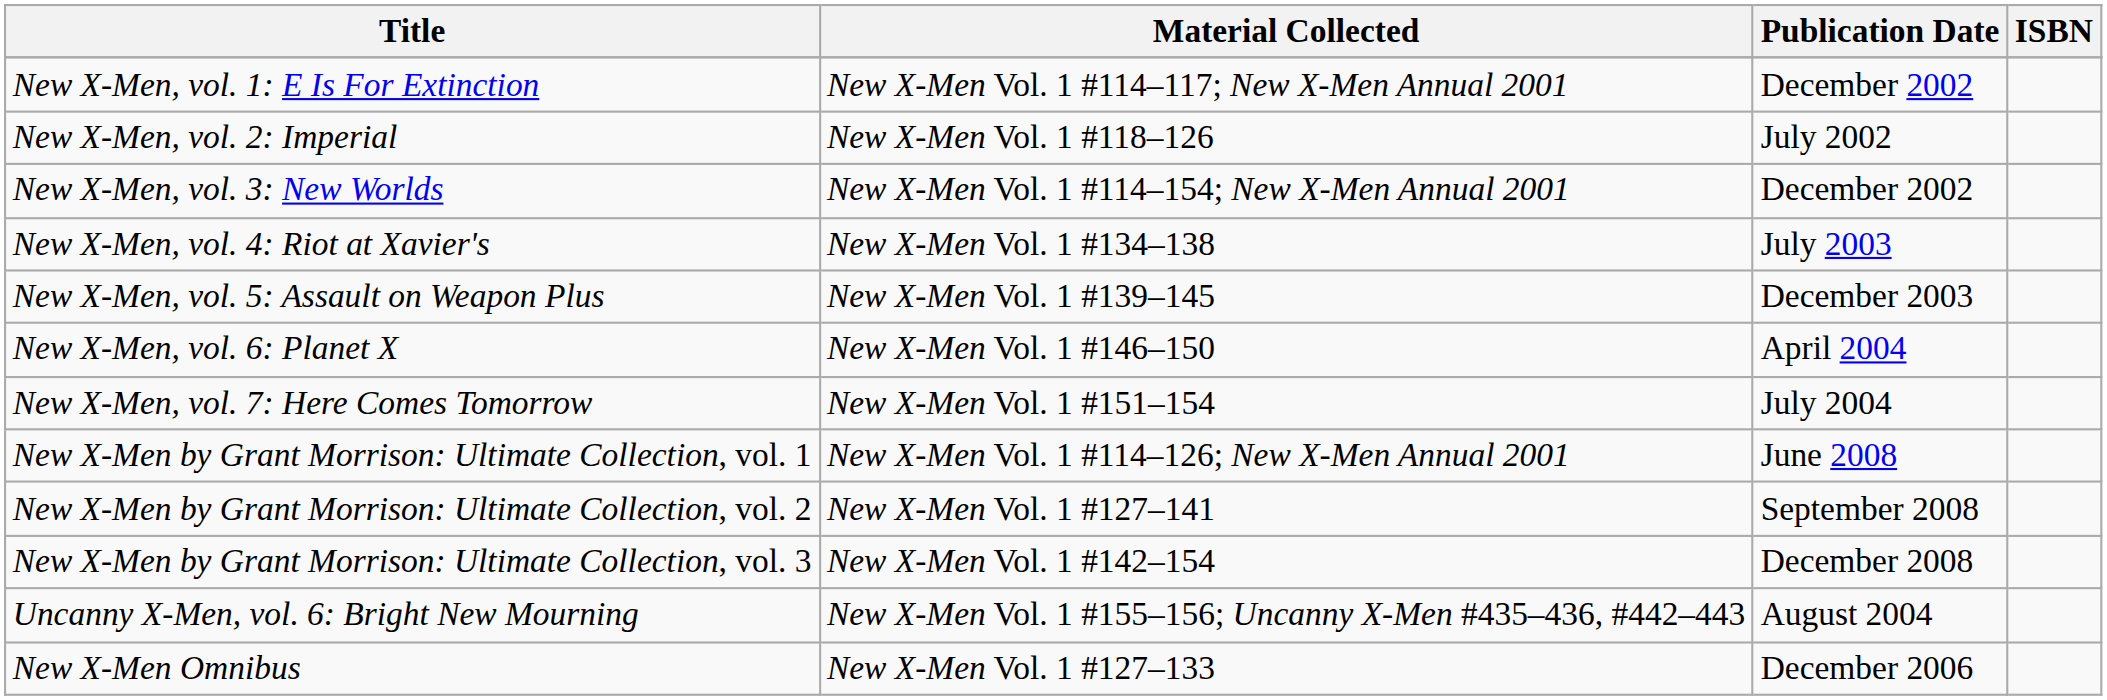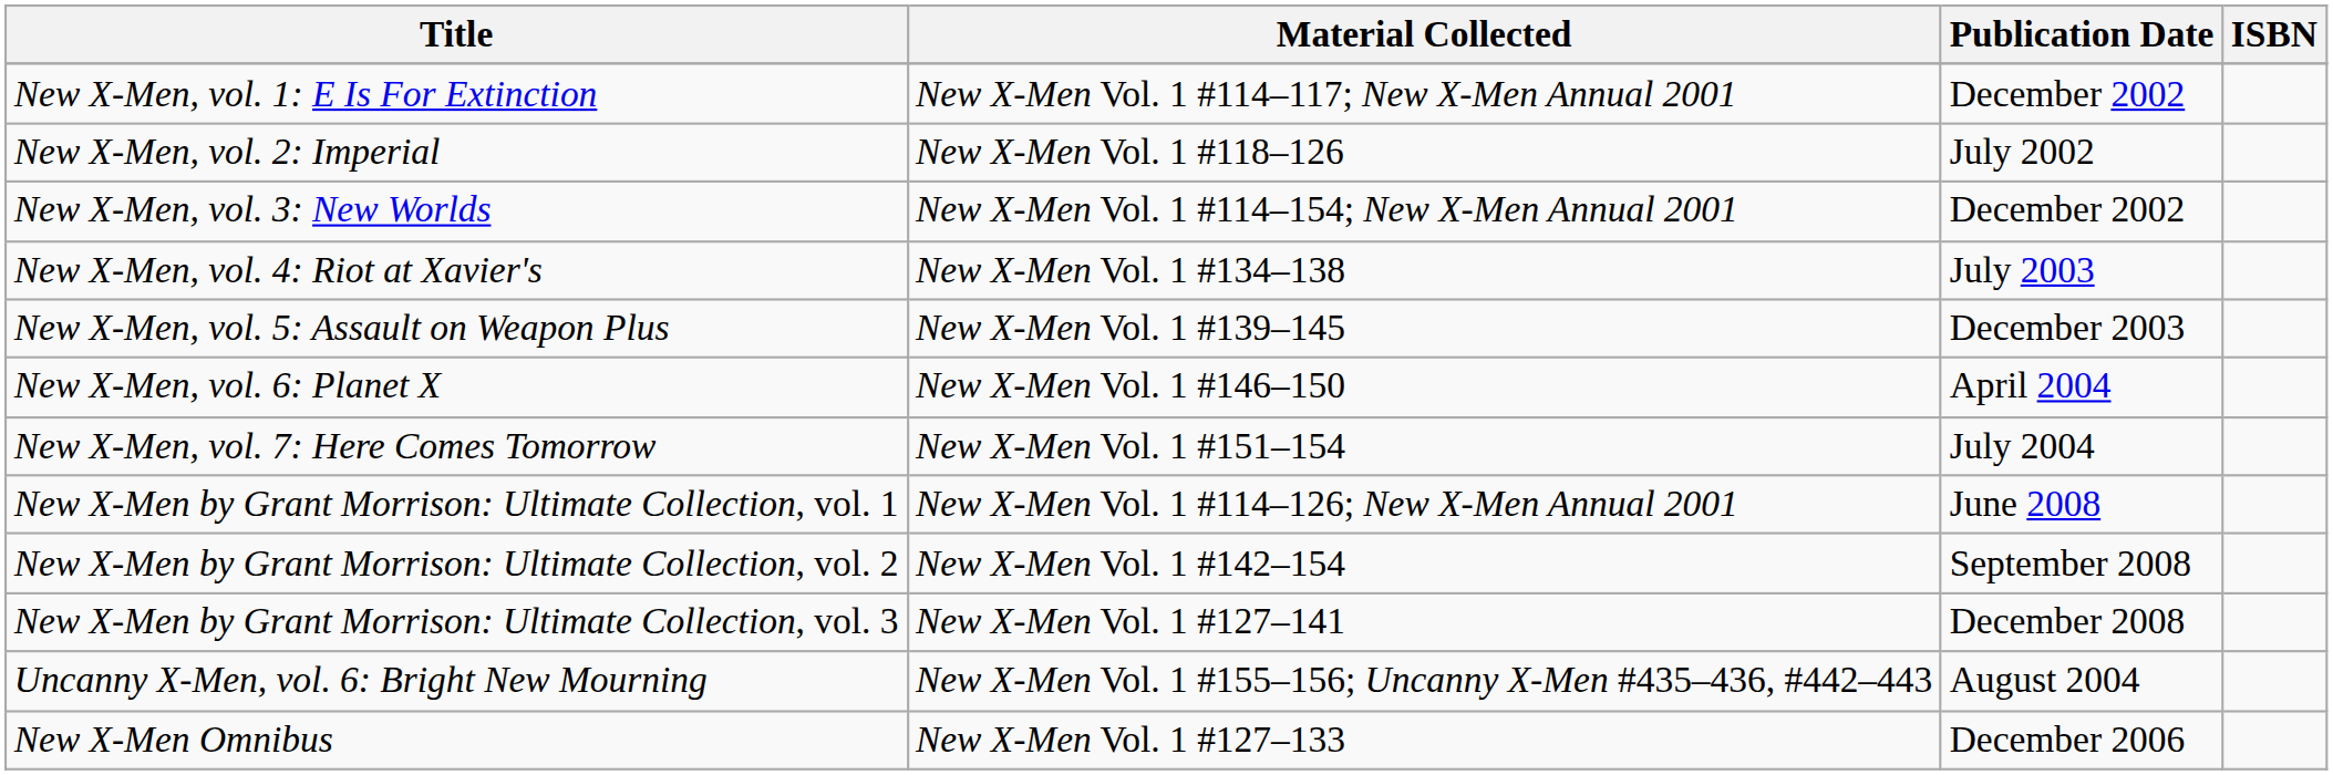 <table class="wikitable">
 <tr>
 <th>Title</th>
 <th>Material Collected</th>
 <th>Publication Date</th>
 <th>ISBN</th>
 </tr>
 <tr>
 </tr>
 <tr>
 <td><em>New X-Men, vol. 1: <a href='#'>E Is For Extinction</a></em></td>
 <td><em>New X-Men</em> Vol. 1 #114–117; <em>New X-Men Annual 2001</em></td>
 <td>December <a href='#'>2002</a></td>
 <td></td>
 </tr>
 <tr>
 <td><em>New X-Men, vol. 2: Imperial</em></td>
 <td><em>New X-Men</em> Vol. 1 #118–126</td>
 <td>July 2002</td>
 <td></td>
 </tr>
 <tr>
 <td><em>New X-Men, vol. 3: <a href='#'>New Worlds</a></em></td>
 <td><em>New X-Men</em> Vol. 1 #114–154; <em>New X-Men Annual 2001</em></td>
 <td>December 2002</td>
 <td></td>
 </tr>
 <tr>
 <td><em>New X-Men, vol. 4: Riot at Xavier's</em></td>
 <td><em>New X-Men</em> Vol. 1 #134–138</td>
 <td>July <a href='#'>2003</a></td>
 <td></td>
 </tr>
 <tr>
 <td><em>New X-Men, vol. 5: Assault on Weapon Plus</em></td>
 <td><em>New X-Men</em> Vol. 1 #139–145</td>
 <td>December 2003</td>
 <td></td>
 </tr>
 <tr>
 <td><em>New X-Men, vol. 6: Planet X</em></td>
 <td><em>New X-Men</em> Vol. 1 #146–150</td>
 <td>April <a href='#'>2004</a></td>
 <td></td>
 </tr>
 <tr>
 <td><em>New X-Men, vol. 7: Here Comes Tomorrow</em></td>
 <td><em>New X-Men</em> Vol. 1 #151–154</td>
 <td>July 2004</td>
 <td></td>
 </tr>
 <tr>
 <td><em>New X-Men by Grant Morrison: Ultimate Collection</em>, vol. 1</td>
 <td><em>New X-Men</em> Vol. 1 #114–126; <em>New X-Men Annual 2001</em></td>
 <td>June <a href='#'>2008</a></td>
 <td></td>
 </tr>
 <tr>
 <td><em>New X-Men by Grant Morrison: Ultimate Collection</em>, vol. 2</td>
-<td><em>New X-Men</em> Vol. 1 #127–141</td>
+<td><em>New X-Men</em> Vol. 1 #142–154</td>
 <td>September 2008</td>
 <td></td>
 </tr>
 <tr>
 <td><em>New X-Men by Grant Morrison: Ultimate Collection</em>, vol. 3</td>
-<td><em>New X-Men</em> Vol. 1 #142–154</td>
+<td><em>New X-Men</em> Vol. 1 #127–141</td>
 <td>December 2008</td>
 <td></td>
 </tr>
 <tr>
 <td><em>Uncanny X-Men, vol. 6: Bright New Mourning</em></td>
 <td><em>New X-Men</em> Vol. 1 #155–156; <em>Uncanny X-Men</em> #435–436, #442–443</td>
 <td>August 2004</td>
 <td></td>
 </tr>
 <tr>
 <td><em>New X-Men Omnibus</em></td>
 <td><em>New X-Men</em> Vol. 1 #127–133</td>
 <td>December 2006</td>
 <td></td>
 </tr>
 </table>
